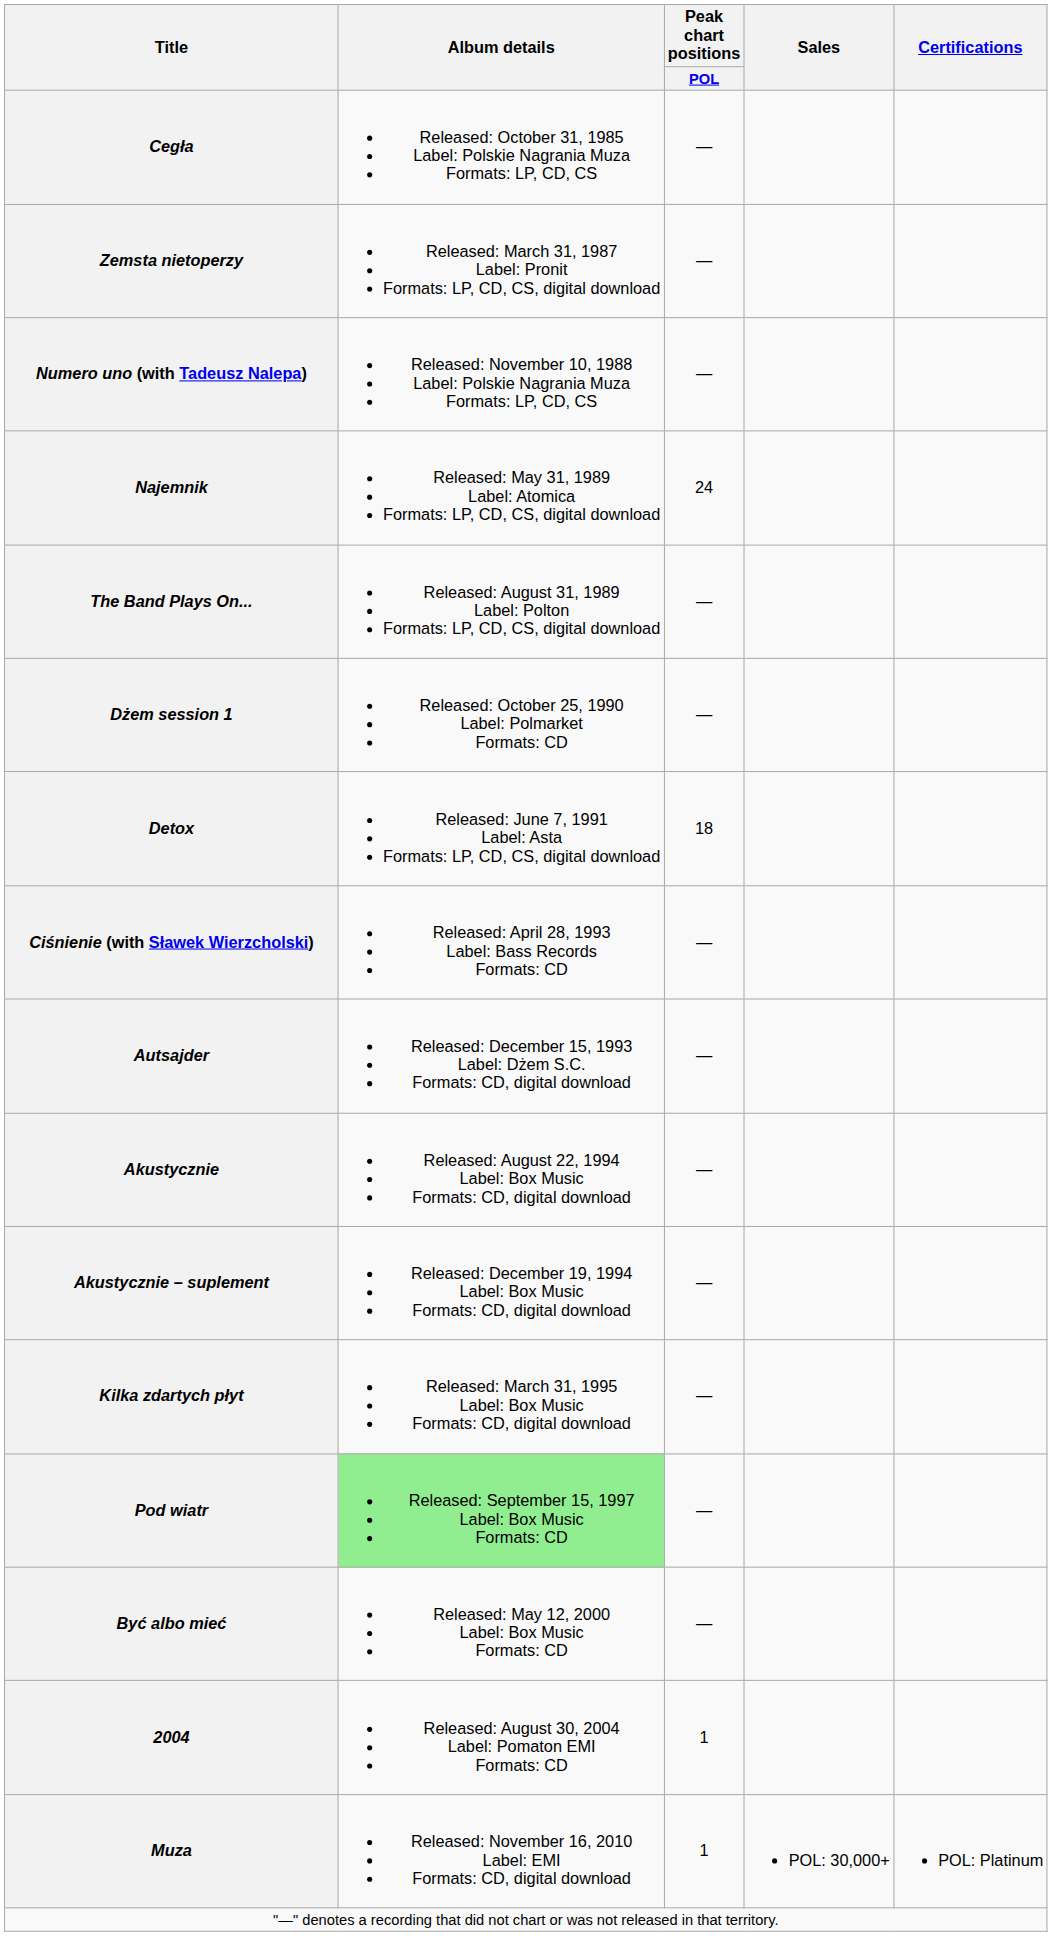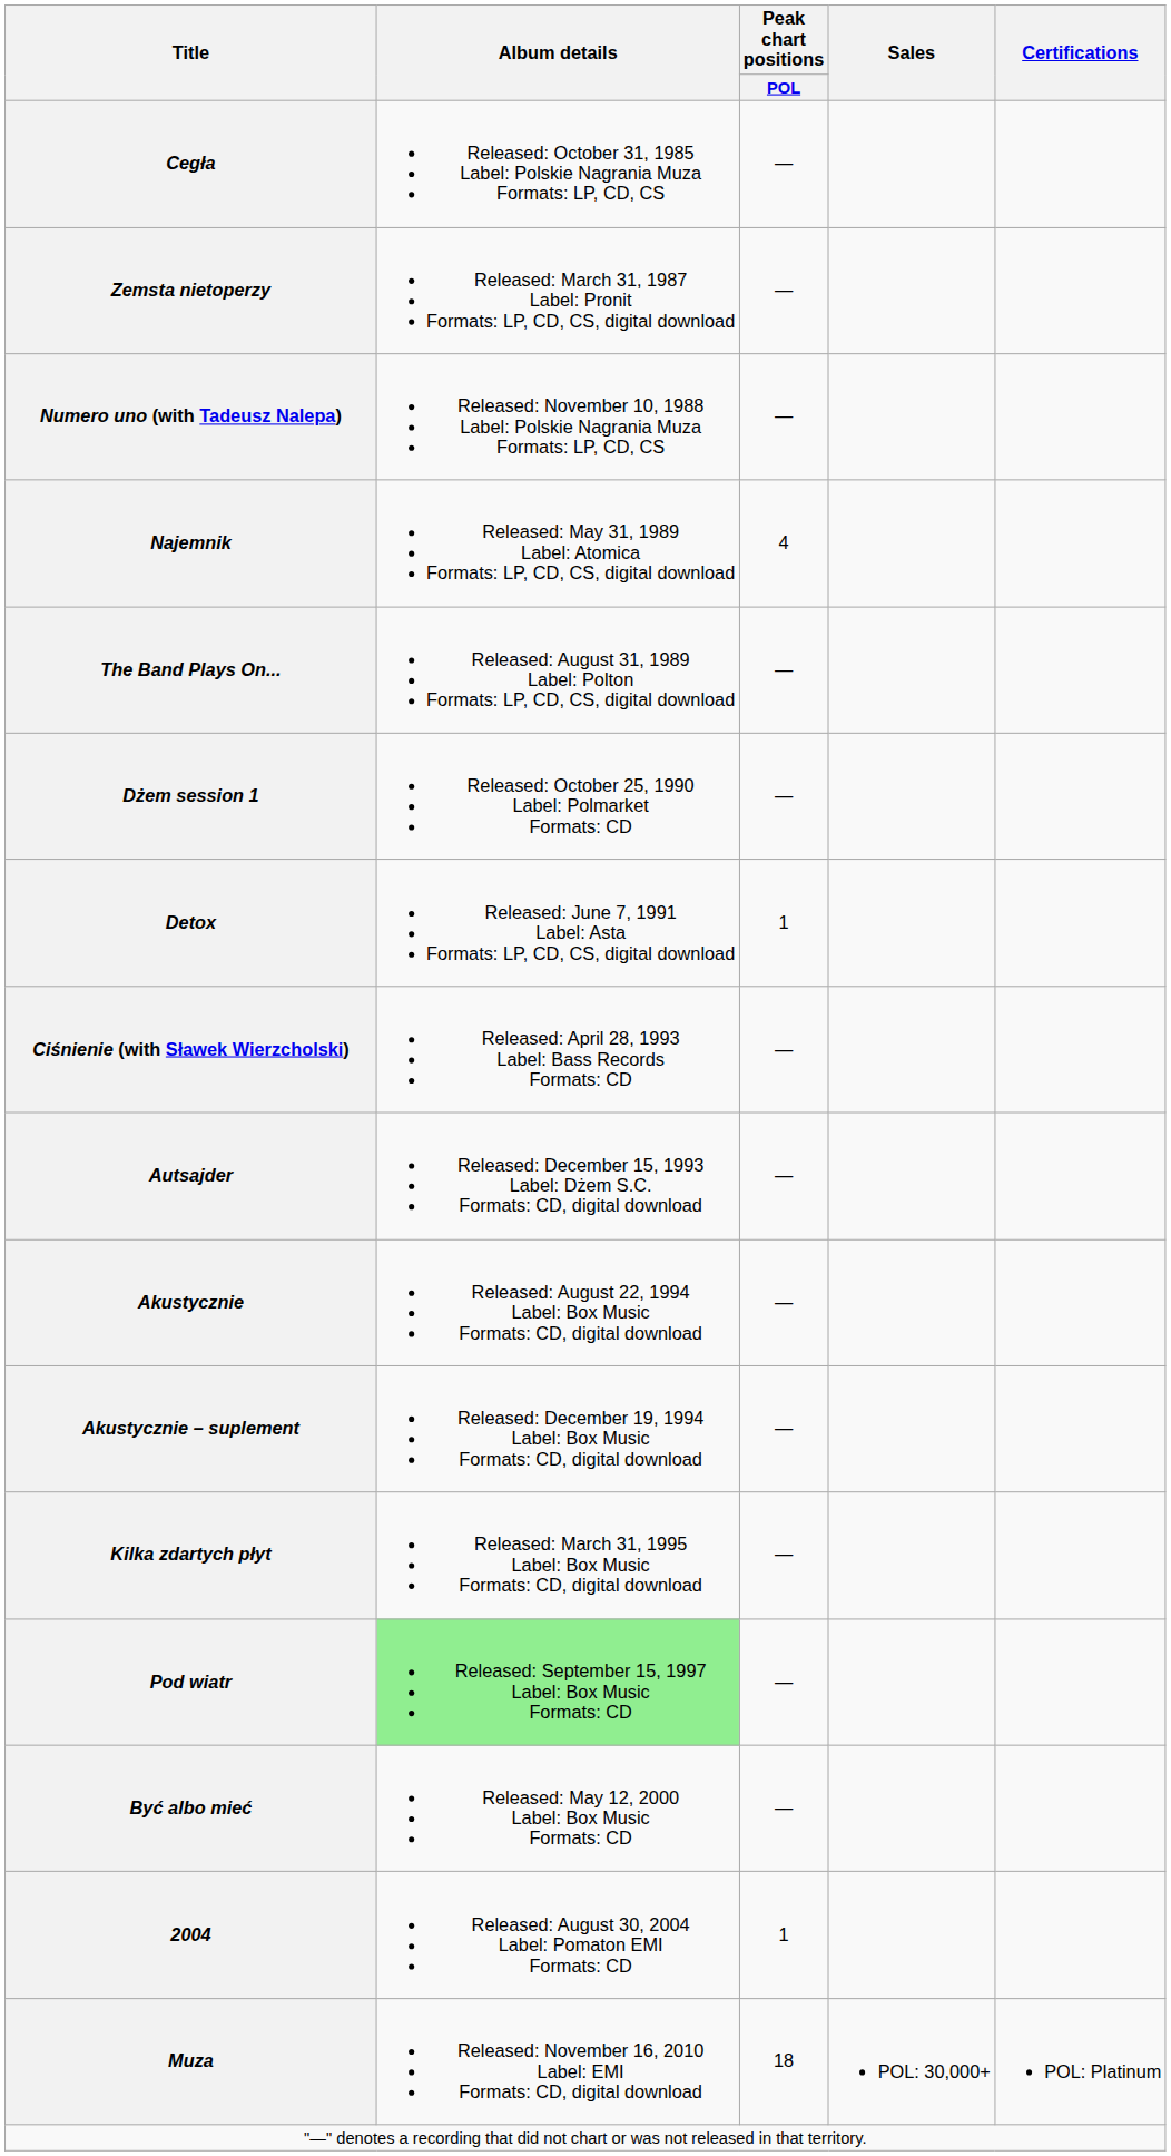 <table class="wikitable plainrowheaders" style="text-align:center;">
 <tr>
 <th scope="col" rowspan="2" style="width:20em;">Title</th>
 <th scope="col" rowspan="2">Album details</th>
 <th scope="col" colspan="1">Peak chart positions</th>
 <th scope="col" rowspan="2">Sales</th>
 <th scope="col" rowspan="2"><a href='#'>Certifications</a></th>
 </tr>
 <tr>
 <th scope="col" style="width:3em;font-size:90%;"><a href='#'>POL</a><br></th>
 </tr>
 <tr>
 <th scope="row"><em>Cegła</em></th>
 <td><br><ul><li>Released: October 31, 1985</li><li>Label: Polskie Nagrania Muza</li><li>Formats: LP, CD, CS</li></ul></td>
 <td>—</td>
 <td></td>
 <td></td>
 </tr>
 <tr>
 <th scope="row"><em>Zemsta nietoperzy</em></th>
 <td><br><ul><li>Released: March 31, 1987</li><li>Label: Pronit</li><li>Formats: LP, CD, CS, digital download</li></ul></td>
 <td>—</td>
 <td></td>
 <td></td>
 </tr>
 <tr>
 <th scope="row"><em>Numero uno</em> (with <a href='#'>Tadeusz Nalepa</a>)</th>
 <td><br><ul><li>Released: November 10, 1988</li><li>Label: Polskie Nagrania Muza</li><li>Formats: LP, CD, CS</li></ul></td>
 <td>—</td>
 <td></td>
 <td></td>
 </tr>
 <tr>
 <th scope="row"><em>Najemnik</em></th>
 <td><br><ul><li>Released: May 31, 1989</li><li>Label: Atomica</li><li>Formats: LP, CD, CS, digital download</li></ul></td>
-<td>24</td>
+<td>4</td>
 <td></td>
 <td></td>
 </tr>
 <tr>
 <th scope="row"><em>The Band Plays On...</em></th>
 <td><br><ul><li>Released: August 31, 1989</li><li>Label: Polton</li><li>Formats: LP, CD, CS, digital download</li></ul></td>
 <td>—</td>
 <td></td>
 <td></td>
 </tr>
 <tr>
 <th scope="row"><em>Dżem session 1</em></th>
 <td><br><ul><li>Released: October 25, 1990</li><li>Label: Polmarket</li><li>Formats: CD</li></ul></td>
 <td>—</td>
 <td></td>
 <td></td>
 </tr>
 <tr>
 <th scope="row"><em>Detox</em></th>
 <td><br><ul><li>Released: June 7, 1991</li><li>Label: Asta</li><li>Formats: LP, CD, CS, digital download</li></ul></td>
-<td>18</td>
+<td>1</td>
 <td></td>
 <td></td>
 </tr>
 <tr>
 <th scope="row"><em>Ciśnienie</em> (with <a href='#'>Sławek Wierzcholski</a>)</th>
 <td><br><ul><li>Released: April 28, 1993</li><li>Label: Bass Records</li><li>Formats: CD</li></ul></td>
 <td>—</td>
 <td></td>
 <td></td>
 </tr>
 <tr>
 <th scope="row"><em>Autsajder</em></th>
 <td><br><ul><li>Released: December 15, 1993</li><li>Label: Dżem S.C.</li><li>Formats: CD, digital download</li></ul></td>
 <td>—</td>
 <td></td>
 <td></td>
 </tr>
 <tr>
 <th scope="row"><em>Akustycznie</em></th>
 <td><br><ul><li>Released: August 22, 1994</li><li>Label: Box Music</li><li>Formats: CD, digital download</li></ul></td>
 <td>—</td>
 <td></td>
 <td></td>
 </tr>
 <tr>
 <th scope="row"><em>Akustycznie – suplement</em></th>
 <td><br><ul><li>Released: December 19, 1994</li><li>Label: Box Music</li><li>Formats: CD, digital download</li></ul></td>
 <td>—</td>
 <td></td>
 <td></td>
 </tr>
 <tr>
 <th scope="row"><em>Kilka zdartych płyt</em></th>
 <td><br><ul><li>Released: March 31, 1995</li><li>Label: Box Music</li><li>Formats: CD, digital download</li></ul></td>
 <td>—</td>
 <td></td>
 <td></td>
 </tr>
 <tr>
 <th scope="row"><em>Pod wiatr</em></th>
 <td style="background: lightgreen;"><br><ul><li>Released: September 15, 1997</li><li>Label: Box Music</li><li>Formats: CD</li></ul></td>
 <td>—</td>
 <td></td>
 <td></td>
 </tr>
 <tr>
 <th scope="row"><em>Być albo mieć</em></th>
 <td><br><ul><li>Released: May 12, 2000</li><li>Label: Box Music</li><li>Formats: CD</li></ul></td>
 <td>—</td>
 <td></td>
 <td></td>
 </tr>
 <tr>
 <th scope="row"><em>2004</em></th>
 <td><br><ul><li>Released: August 30, 2004</li><li>Label: Pomaton EMI</li><li>Formats: CD</li></ul></td>
 <td>1</td>
 <td></td>
 <td></td>
 </tr>
 <tr>
 <th scope="row"><em>Muza</em></th>
 <td><br><ul><li>Released: November 16, 2010</li><li>Label: EMI</li><li>Formats: CD, digital download</li></ul></td>
-<td>1</td>
+<td>18</td>
 <td><br><ul><li>POL: 30,000+</li></ul></td>
 <td><br><ul><li>POL: Platinum</li></ul></td>
 </tr>
 <tr>
 <td colspan="10" style="font-size:90%">"—" denotes a recording that did not chart or was not released in that territory.</td>
 </tr>
 </table>
